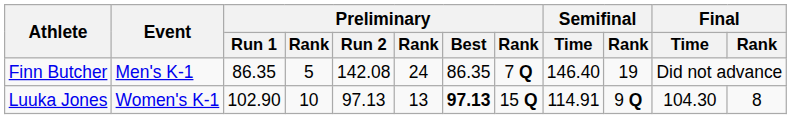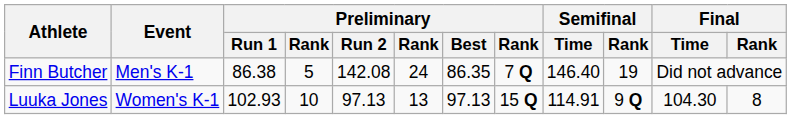 <table class=wikitable style=font-size:90%;text-align:center>
 <tr>
 <th rowspan=2>Athlete</th>
 <th rowspan=2>Event</th>
 <th colspan=6>Preliminary</th>
 <th colspan=2>Semifinal</th>
 <th colspan=2>Final</th>
 </tr>
 <tr style=font-size:95%>
 <th>Run 1</th>
 <th>Rank</th>
 <th>Run 2</th>
 <th>Rank</th>
 <th>Best</th>
 <th>Rank</th>
 <th>Time</th>
 <th>Rank</th>
 <th>Time</th>
 <th>Rank</th>
 </tr>
 <tr>
 <td align=left><a href='#'>Finn Butcher</a></td>
 <td align=left><a href='#'>Men's K-1</a></td>
-<td>86.35</td>
+<td>86.38</td>
 <td>5</td>
 <td>142.08</td>
 <td>24</td>
 <td>86.35</td>
 <td>7 <strong>Q</strong></td>
 <td>146.40</td>
 <td>19</td>
 <td colspan=2>Did not advance</td>
 </tr>
 <tr>
 <td align=left><a href='#'>Luuka Jones</a></td>
 <td align=left><a href='#'>Women's K-1</a></td>
-<td>102.90</td>
+<td>102.93</td>
 <td>10</td>
 <td>97.13</td>
 <td>13</td>
-<td><strong>97.13</strong></td>
+<td>97.13</td>
 <td>15 <strong>Q</strong></td>
 <td>114.91</td>
 <td>9 <strong>Q</strong></td>
 <td>104.30</td>
 <td>8</td>
 </tr>
 </table>
